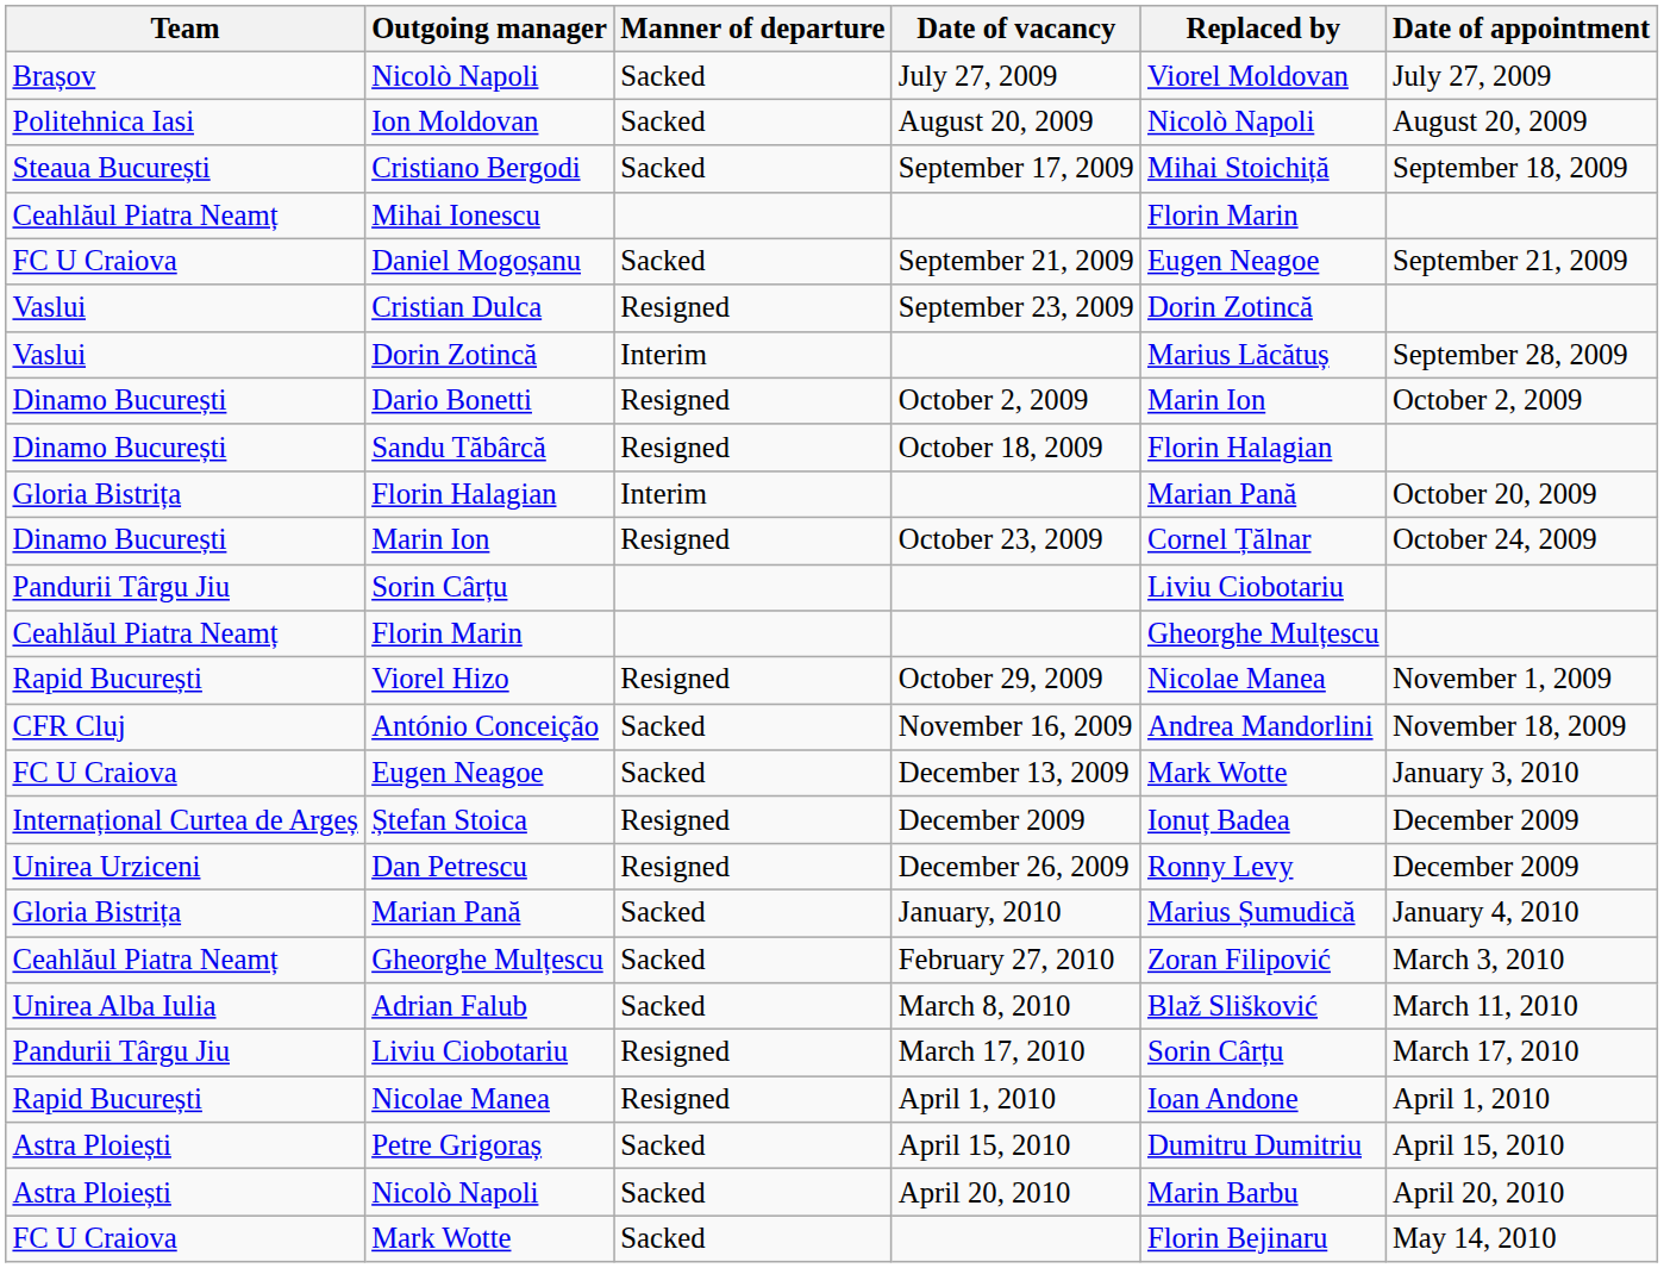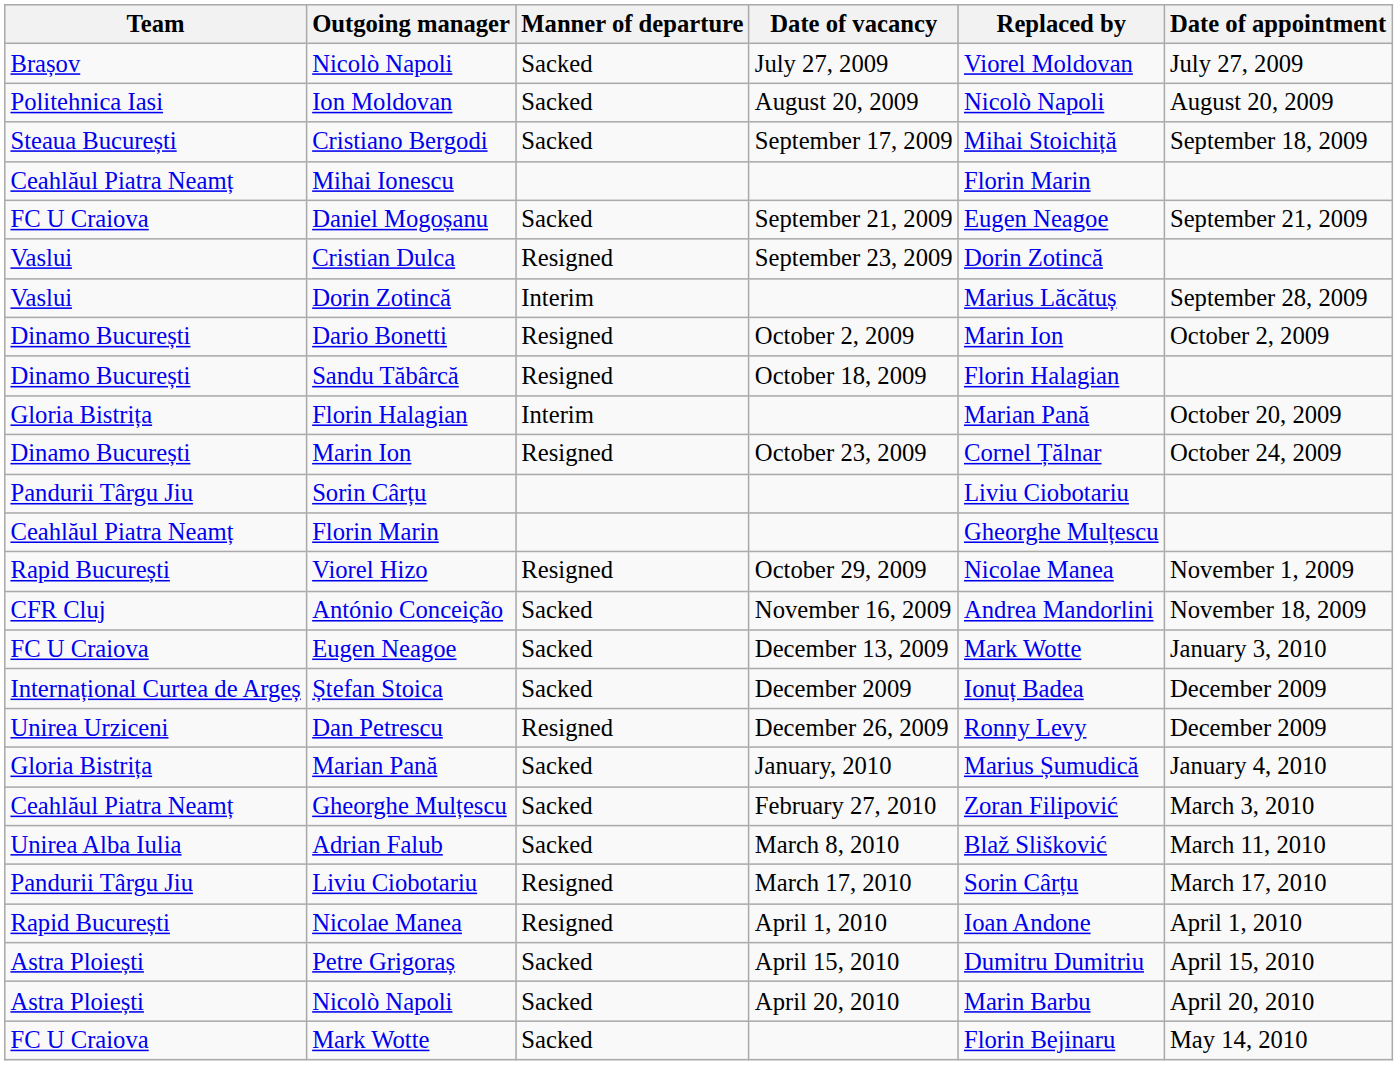 <table class="wikitable sortable">
 <tr>
 <th>Team</th>
 <th>Outgoing manager</th>
 <th>Manner of departure</th>
 <th>Date of vacancy</th>
 <th>Replaced by</th>
 <th>Date of appointment</th>
 </tr>
 <tr>
 <td><a href='#'>Brașov</a></td>
 <td> <a href='#'>Nicolò Napoli</a></td>
 <td>Sacked</td>
 <td>July 27, 2009</td>
 <td> <a href='#'>Viorel Moldovan</a></td>
 <td>July 27, 2009</td>
 </tr>
 <tr>
 <td><a href='#'>Politehnica Iasi</a></td>
 <td> <a href='#'>Ion Moldovan</a></td>
 <td>Sacked</td>
 <td>August 20, 2009</td>
 <td> <a href='#'>Nicolò Napoli</a></td>
 <td>August 20, 2009</td>
 </tr>
 <tr>
 <td><a href='#'>Steaua București</a></td>
 <td> <a href='#'>Cristiano Bergodi</a></td>
 <td>Sacked</td>
 <td>September 17, 2009</td>
 <td> <a href='#'>Mihai Stoichiță</a></td>
 <td>September 18, 2009</td>
 </tr>
 <tr>
 <td><a href='#'>Ceahlăul Piatra Neamț</a></td>
 <td> <a href='#'>Mihai Ionescu</a></td>
 <td></td>
 <td></td>
 <td> <a href='#'>Florin Marin</a></td>
 <td></td>
 </tr>
 <tr>
 <td><a href='#'>FC U Craiova</a></td>
 <td> <a href='#'>Daniel Mogoșanu</a></td>
 <td>Sacked</td>
 <td>September 21, 2009</td>
 <td> <a href='#'>Eugen Neagoe</a></td>
 <td>September 21, 2009</td>
 </tr>
 <tr>
 <td><a href='#'>Vaslui</a></td>
 <td> <a href='#'>Cristian Dulca</a></td>
 <td>Resigned</td>
 <td>September 23, 2009</td>
 <td> <a href='#'>Dorin Zotincă</a></td>
 <td></td>
 </tr>
 <tr>
 <td><a href='#'>Vaslui</a></td>
 <td> <a href='#'>Dorin Zotincă</a></td>
 <td>Interim</td>
 <td></td>
 <td> <a href='#'>Marius Lăcătuș</a></td>
 <td>September 28, 2009</td>
 </tr>
 <tr>
 <td><a href='#'>Dinamo București</a></td>
 <td> <a href='#'>Dario Bonetti</a></td>
 <td>Resigned</td>
 <td>October 2, 2009</td>
 <td> <a href='#'>Marin Ion</a></td>
 <td>October 2, 2009</td>
 </tr>
 <tr>
 <td><a href='#'>Dinamo București</a></td>
 <td> <a href='#'>Sandu Tăbârcă</a></td>
 <td>Resigned</td>
 <td>October 18, 2009</td>
 <td> <a href='#'>Florin Halagian</a></td>
 <td></td>
 </tr>
 <tr>
 <td><a href='#'>Gloria Bistrița</a></td>
 <td> <a href='#'>Florin Halagian</a></td>
 <td>Interim</td>
 <td></td>
 <td> <a href='#'>Marian Pană</a></td>
 <td>October 20, 2009</td>
 </tr>
 <tr>
 <td><a href='#'>Dinamo București</a></td>
 <td> <a href='#'>Marin Ion</a></td>
 <td>Resigned</td>
 <td>October 23, 2009</td>
 <td> <a href='#'>Cornel Țălnar</a></td>
 <td>October 24, 2009</td>
 </tr>
 <tr>
 <td><a href='#'>Pandurii Târgu Jiu</a></td>
 <td> <a href='#'>Sorin Cârțu</a></td>
 <td></td>
 <td></td>
 <td> <a href='#'>Liviu Ciobotariu</a></td>
 <td></td>
 </tr>
 <tr>
 <td><a href='#'>Ceahlăul Piatra Neamț</a></td>
 <td> <a href='#'>Florin Marin</a></td>
 <td></td>
 <td></td>
 <td> <a href='#'>Gheorghe Mulțescu</a></td>
 <td></td>
 </tr>
 <tr>
 <td><a href='#'>Rapid București</a></td>
 <td> <a href='#'>Viorel Hizo</a></td>
 <td>Resigned</td>
 <td>October 29, 2009</td>
 <td> <a href='#'>Nicolae Manea</a></td>
 <td>November 1, 2009</td>
 </tr>
 <tr>
 <td><a href='#'>CFR Cluj</a></td>
 <td> <a href='#'>António Conceição</a></td>
 <td>Sacked</td>
 <td>November 16, 2009</td>
 <td> <a href='#'>Andrea Mandorlini</a></td>
 <td>November 18, 2009</td>
 </tr>
 <tr>
 <td><a href='#'>FC U Craiova</a></td>
 <td> <a href='#'>Eugen Neagoe</a></td>
 <td>Sacked</td>
 <td>December 13, 2009</td>
 <td> <a href='#'>Mark Wotte</a></td>
 <td>January 3, 2010</td>
 </tr>
 <tr>
 <td><a href='#'>Internațional Curtea de Argeș</a></td>
 <td> <a href='#'>Ștefan Stoica</a></td>
-<td>Resigned</td>
+<td>Sacked</td>
 <td>December 2009</td>
 <td> <a href='#'>Ionuț Badea</a></td>
 <td>December 2009</td>
 </tr>
 <tr>
 <td><a href='#'>Unirea Urziceni</a></td>
 <td> <a href='#'>Dan Petrescu</a></td>
 <td>Resigned</td>
 <td>December 26, 2009</td>
 <td> <a href='#'>Ronny Levy</a></td>
 <td>December 2009</td>
 </tr>
 <tr>
 <td><a href='#'>Gloria Bistrița</a></td>
 <td> <a href='#'>Marian Pană</a></td>
 <td>Sacked</td>
 <td>January, 2010</td>
 <td> <a href='#'>Marius Șumudică</a></td>
 <td>January 4, 2010</td>
 </tr>
 <tr>
 <td><a href='#'>Ceahlăul Piatra Neamț</a></td>
 <td> <a href='#'>Gheorghe Mulțescu</a></td>
 <td>Sacked</td>
 <td>February 27, 2010</td>
 <td> <a href='#'>Zoran Filipović</a></td>
 <td>March 3, 2010</td>
 </tr>
 <tr>
 <td><a href='#'>Unirea Alba Iulia</a></td>
 <td> <a href='#'>Adrian Falub</a></td>
 <td>Sacked</td>
 <td>March 8, 2010</td>
 <td> <a href='#'>Blaž Slišković</a></td>
 <td>March 11, 2010</td>
 </tr>
 <tr>
 <td><a href='#'>Pandurii Târgu Jiu</a></td>
 <td> <a href='#'>Liviu Ciobotariu</a></td>
 <td>Resigned</td>
 <td>March 17, 2010</td>
 <td> <a href='#'>Sorin Cârțu</a></td>
 <td>March 17, 2010</td>
 </tr>
 <tr>
 <td><a href='#'>Rapid București</a></td>
 <td> <a href='#'>Nicolae Manea</a></td>
 <td>Resigned</td>
 <td>April 1, 2010</td>
 <td> <a href='#'>Ioan Andone</a></td>
 <td>April 1, 2010</td>
 </tr>
 <tr>
 <td><a href='#'>Astra Ploiești</a></td>
 <td> <a href='#'>Petre Grigoraș</a></td>
 <td>Sacked</td>
 <td>April 15, 2010</td>
 <td> <a href='#'>Dumitru Dumitriu</a></td>
 <td>April 15, 2010</td>
 </tr>
 <tr>
 <td><a href='#'>Astra Ploiești</a></td>
 <td> <a href='#'>Nicolò Napoli</a></td>
 <td>Sacked</td>
 <td>April 20, 2010</td>
 <td> <a href='#'>Marin Barbu</a></td>
 <td>April 20, 2010</td>
 </tr>
 <tr>
 <td><a href='#'>FC U Craiova</a></td>
 <td> <a href='#'>Mark Wotte</a></td>
 <td>Sacked</td>
 <td></td>
 <td> <a href='#'>Florin Bejinaru</a></td>
 <td>May 14, 2010</td>
 </tr>
 </table>
